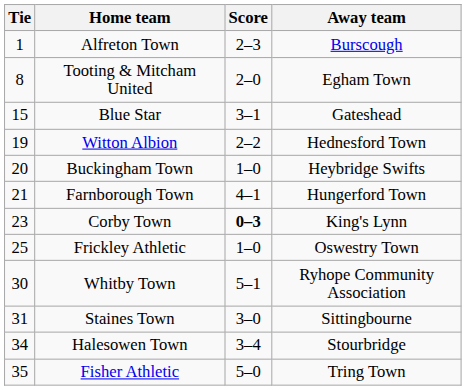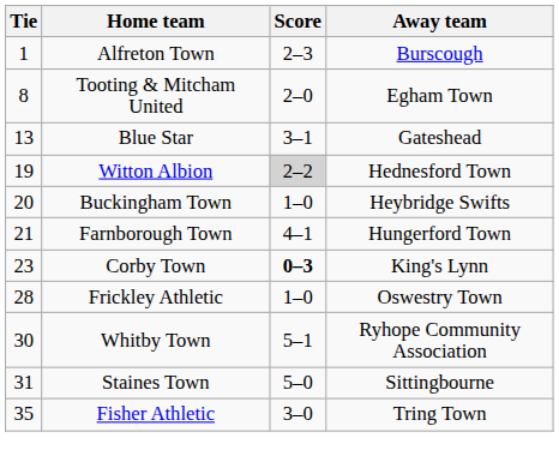 <table class="wikitable" style="text-align:center;">
 <tr>
 <th width=20>Tie</th>
 <th width=175>Home team</th>
 <th width=20>Score</th>
 <th width=175>Away team</th>
 </tr>
 <tr>
 <td>1</td>
 <td>Alfreton Town</td>
 <td>2–3</td>
 <td><a href='#'>Burscough</a></td>
 </tr>
 <tr>
 <td>8</td>
 <td>Tooting & Mitcham United</td>
 <td>2–0</td>
 <td>Egham Town</td>
 </tr>
 <tr>
-<td>15</td>
+<td>13</td>
 <td>Blue Star</td>
 <td>3–1</td>
 <td>Gateshead</td>
 </tr>
 <tr>
 <td>19</td>
 <td><a href='#'>Witton Albion</a></td>
-<td>2–2</td>
+<td style="background: lightgrey;">2–2</td>
 <td>Hednesford Town</td>
 </tr>
 <tr>
 <td>20</td>
 <td>Buckingham Town</td>
 <td>1–0</td>
 <td>Heybridge Swifts</td>
 </tr>
 <tr>
 <td>21</td>
 <td>Farnborough Town</td>
 <td>4–1</td>
 <td>Hungerford Town</td>
 </tr>
 <tr>
 <td>23</td>
 <td>Corby Town</td>
 <td><strong>0–3</strong></td>
 <td>King's Lynn</td>
 </tr>
 <tr>
-<td>25</td>
+<td>28</td>
 <td>Frickley Athletic</td>
 <td>1–0</td>
 <td>Oswestry Town</td>
 </tr>
 <tr>
 <td>30</td>
 <td>Whitby Town</td>
 <td>5–1</td>
 <td>Ryhope Community Association</td>
 </tr>
 <tr>
 <td>31</td>
 <td>Staines Town</td>
-<td>3–0</td>
+<td>5–0</td>
 <td>Sittingbourne</td>
-</tr>
-<tr>
-<td>34</td>
-<td>Halesowen Town</td>
-<td>3–4</td>
-<td>Stourbridge</td>
 </tr>
 <tr>
 <td>35</td>
 <td><a href='#'>Fisher Athletic</a></td>
-<td>5–0</td>
+<td>3–0</td>
 <td>Tring Town</td>
 </tr>
 </table>
